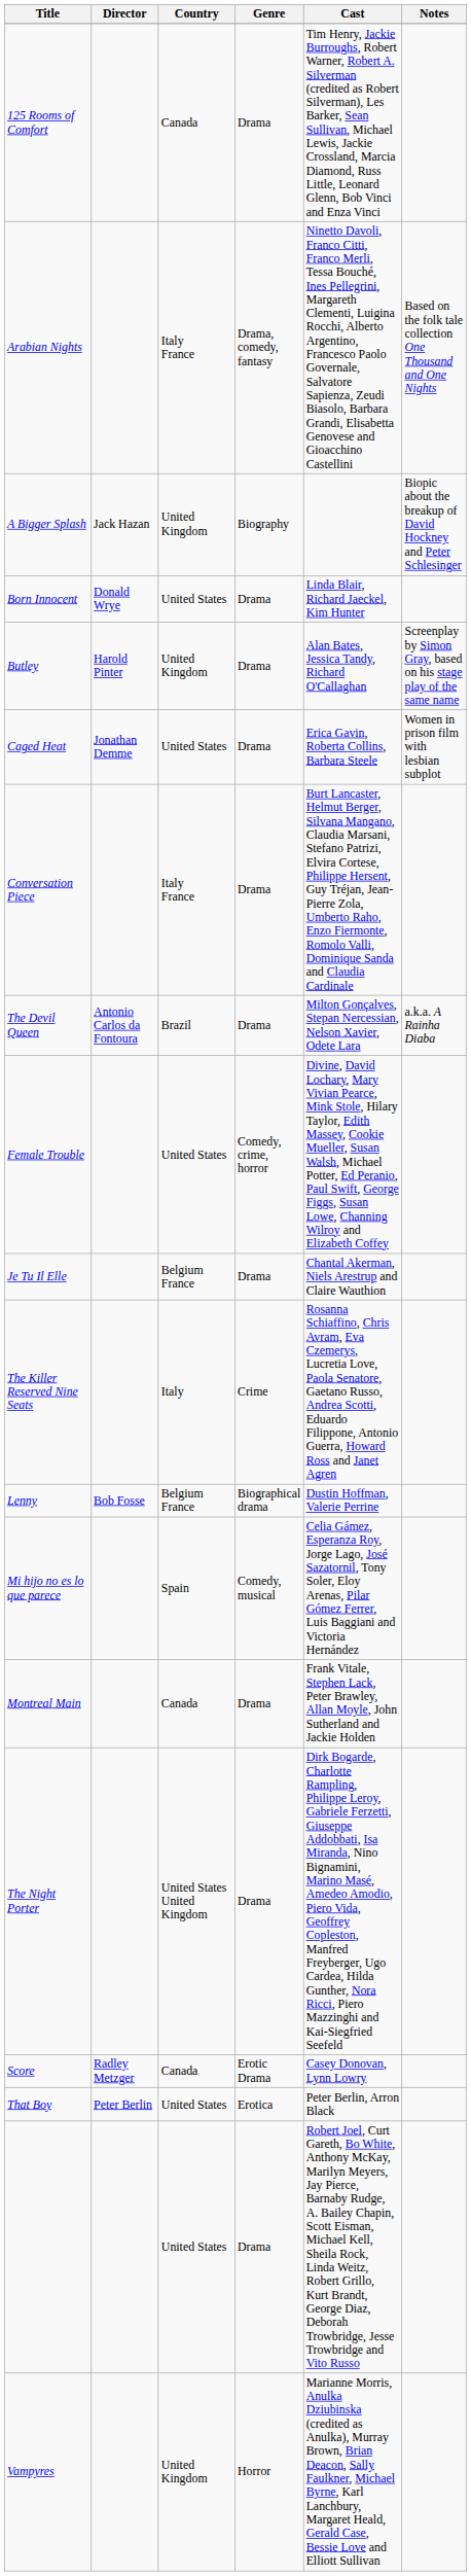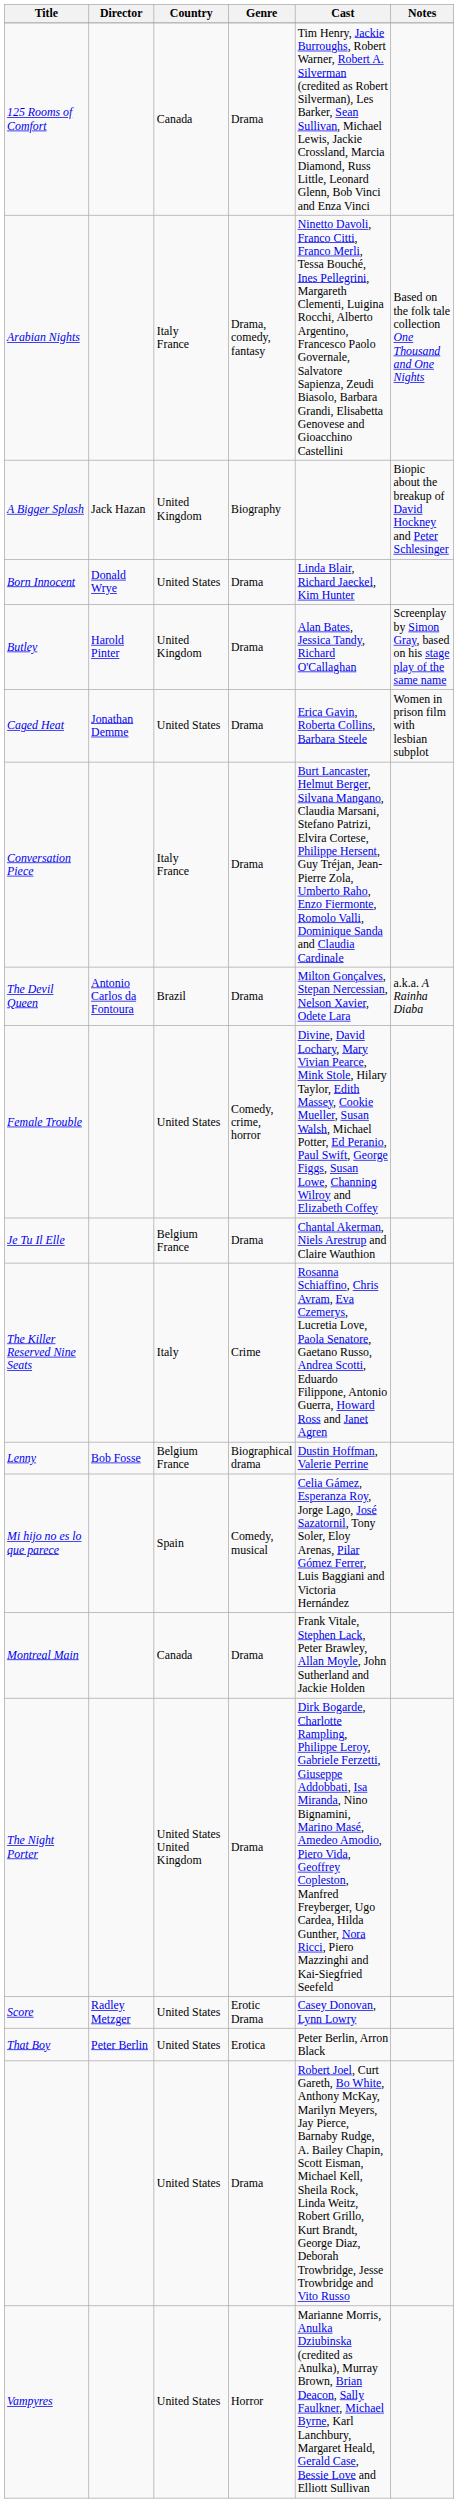 <table class="wikitable sortable">
 <tr>
 <th width="19%">Title</th>
 <th width="15%">Director</th>
 <th width="17%">Country</th>
 <th width="13%">Genre</th>
 <th width="22%">Cast</th>
 <th width="36%">Notes</th>
 </tr>
 <tr valign="top">
 </tr>
 <tr>
 <td><em><a href='#'>125 Rooms of Comfort</a></em></td>
 <td></td>
 <td>Canada</td>
 <td>Drama</td>
 <td>Tim Henry, <a href='#'>Jackie Burroughs</a>, Robert Warner, <a href='#'>Robert A. Silverman</a> (credited as Robert Silverman), Les Barker, <a href='#'>Sean Sullivan</a>, Michael Lewis, Jackie Crossland, Marcia Diamond, Russ Little, Leonard Glenn, Bob Vinci and Enza Vinci</td>
 <td></td>
 </tr>
 <tr>
 <td><em><a href='#'>Arabian Nights</a></em></td>
 <td></td>
 <td>Italy<br>France</td>
 <td>Drama, comedy, fantasy</td>
 <td><a href='#'>Ninetto Davoli</a>, <a href='#'>Franco Citti</a>, <a href='#'>Franco Merli</a>, Tessa Bouché, <a href='#'>Ines Pellegrini</a>, Margareth Clementi, Luigina Rocchi, Alberto Argentino, Francesco Paolo Governale, Salvatore Sapienza, Zeudi Biasolo, Barbara Grandi, Elisabetta Genovese and Gioacchino Castellini</td>
 <td>Based on the folk tale collection <em><a href='#'>One Thousand and One Nights</a></em></td>
 </tr>
 <tr>
 <td><em><a href='#'>A Bigger Splash</a></em></td>
 <td>Jack Hazan</td>
 <td>United Kingdom</td>
 <td>Biography</td>
 <td></td>
 <td>Biopic about the breakup of <a href='#'>David Hockney</a> and <a href='#'>Peter Schlesinger</a></td>
 </tr>
 <tr>
 <td><em><a href='#'>Born Innocent</a></em></td>
 <td><a href='#'>Donald Wrye</a></td>
 <td>United States</td>
 <td>Drama</td>
 <td><a href='#'>Linda Blair</a>, <a href='#'>Richard Jaeckel</a>, <a href='#'>Kim Hunter</a></td>
 <td></td>
 </tr>
 <tr>
 <td><em><a href='#'>Butley</a></em></td>
 <td><a href='#'>Harold Pinter</a></td>
 <td>United Kingdom</td>
 <td>Drama</td>
 <td><a href='#'>Alan Bates</a>, <a href='#'>Jessica Tandy</a>, <a href='#'>Richard O'Callaghan</a></td>
 <td>Screenplay by <a href='#'>Simon Gray</a>, based on his <a href='#'>stage play of the same name</a></td>
 </tr>
 <tr>
 <td><em><a href='#'>Caged Heat</a></em></td>
 <td><a href='#'>Jonathan Demme</a></td>
 <td>United States</td>
 <td>Drama</td>
 <td><a href='#'>Erica Gavin</a>, <a href='#'>Roberta Collins</a>, <a href='#'>Barbara Steele</a></td>
 <td>Women in prison film with lesbian subplot</td>
 </tr>
 <tr>
 <td><em><a href='#'>Conversation Piece</a></em></td>
 <td></td>
 <td>Italy<br>France</td>
 <td>Drama</td>
 <td><a href='#'>Burt Lancaster</a>, <a href='#'>Helmut Berger</a>, <a href='#'>Silvana Mangano</a>, Claudia Marsani, Stefano Patrizi, Elvira Cortese, <a href='#'>Philippe Hersent</a>, Guy Tréjan, Jean-Pierre Zola, <a href='#'>Umberto Raho</a>, <a href='#'>Enzo Fiermonte</a>, <a href='#'>Romolo Valli</a>, <a href='#'>Dominique Sanda</a> and <a href='#'>Claudia Cardinale</a></td>
 <td></td>
 </tr>
 <tr>
 <td><em><a href='#'>The Devil Queen</a></em></td>
 <td><a href='#'>Antonio Carlos da Fontoura</a></td>
 <td>Brazil</td>
 <td>Drama</td>
 <td><a href='#'>Milton Gonçalves</a>, <a href='#'>Stepan Nercessian</a>, <a href='#'>Nelson Xavier</a>, <a href='#'>Odete Lara</a></td>
 <td>a.k.a. <em>A Rainha Diaba</em></td>
 </tr>
 <tr>
 <td><em><a href='#'>Female Trouble</a></em></td>
 <td></td>
 <td>United States</td>
 <td>Comedy, crime, horror</td>
 <td><a href='#'>Divine</a>, <a href='#'>David Lochary</a>, <a href='#'>Mary Vivian Pearce</a>, <a href='#'>Mink Stole</a>, Hilary Taylor, <a href='#'>Edith Massey</a>, <a href='#'>Cookie Mueller</a>, <a href='#'>Susan Walsh</a>, Michael Potter, <a href='#'>Ed Peranio</a>, <a href='#'>Paul Swift</a>, <a href='#'>George Figgs</a>, <a href='#'>Susan Lowe</a>, <a href='#'>Channing Wilroy</a> and <a href='#'>Elizabeth Coffey</a></td>
 <td></td>
 </tr>
 <tr>
 <td><em><a href='#'>Je Tu Il Elle</a></em></td>
 <td></td>
 <td>Belgium<br>France</td>
 <td>Drama</td>
 <td><a href='#'>Chantal Akerman</a>, <a href='#'>Niels Arestrup</a> and Claire Wauthion</td>
 <td></td>
 </tr>
 <tr>
 <td><em><a href='#'>The Killer Reserved Nine Seats</a></em></td>
 <td></td>
 <td>Italy</td>
 <td>Crime</td>
 <td><a href='#'>Rosanna Schiaffino</a>, <a href='#'>Chris Avram</a>, <a href='#'>Eva Czemerys</a>, Lucretia Love, <a href='#'>Paola Senatore</a>, Gaetano Russo, <a href='#'>Andrea Scotti</a>, Eduardo Filippone, Antonio Guerra, <a href='#'>Howard Ross</a> and <a href='#'>Janet Agren</a></td>
 <td></td>
 </tr>
 <tr>
 <td><em><a href='#'>Lenny</a></em></td>
 <td><a href='#'>Bob Fosse</a></td>
 <td>Belgium<br>France</td>
 <td>Biographical drama</td>
 <td><a href='#'>Dustin Hoffman</a>, <a href='#'>Valerie Perrine</a></td>
 <td></td>
 </tr>
 <tr>
 <td><em><a href='#'>Mi hijo no es lo que parece</a></em></td>
 <td></td>
 <td>Spain</td>
 <td>Comedy, musical</td>
 <td><a href='#'>Celia Gámez</a>, <a href='#'>Esperanza Roy</a>, Jorge Lago, <a href='#'>José Sazatornil</a>, Tony Soler, Eloy Arenas, <a href='#'>Pilar Gómez Ferrer</a>, Luis Baggiani and Victoria Hernández</td>
 <td></td>
 </tr>
 <tr>
 <td><em><a href='#'>Montreal Main</a></em></td>
 <td></td>
 <td>Canada</td>
 <td>Drama</td>
 <td>Frank Vitale, <a href='#'>Stephen Lack</a>, Peter Brawley, <a href='#'>Allan Moyle</a>, John Sutherland and Jackie Holden</td>
 <td></td>
 </tr>
 <tr>
 <td><em><a href='#'>The Night Porter</a></em></td>
 <td></td>
 <td>United States<br>United Kingdom</td>
 <td>Drama</td>
 <td><a href='#'>Dirk Bogarde</a>, <a href='#'>Charlotte Rampling</a>, <a href='#'>Philippe Leroy</a>, <a href='#'>Gabriele Ferzetti</a>, <a href='#'>Giuseppe Addobbati</a>, <a href='#'>Isa Miranda</a>, Nino Bignamini, <a href='#'>Marino Masé</a>, <a href='#'>Amedeo Amodio</a>, <a href='#'>Piero Vida</a>, <a href='#'>Geoffrey Copleston</a>, Manfred Freyberger, Ugo Cardea, Hilda Gunther, <a href='#'>Nora Ricci</a>, Piero Mazzinghi and Kai-Siegfried Seefeld</td>
 <td></td>
 </tr>
 <tr>
 <td><em><a href='#'>Score</a></em></td>
 <td><a href='#'>Radley Metzger</a></td>
-<td>Canada</td>
+<td>United States</td>
 <td>Erotic Drama</td>
 <td><a href='#'>Casey Donovan</a>, <a href='#'>Lynn Lowry</a></td>
 <td></td>
 </tr>
 <tr>
 <td><em><a href='#'>That Boy</a></em></td>
 <td><a href='#'>Peter Berlin</a></td>
 <td>United States</td>
 <td>Erotica</td>
 <td>Peter Berlin, Arron Black</td>
 <td></td>
 </tr>
 <tr>
 <td></td>
 <td></td>
 <td>United States</td>
 <td>Drama</td>
 <td><a href='#'>Robert Joel</a>, Curt Gareth, <a href='#'>Bo White</a>, Anthony McKay, Marilyn Meyers, Jay Pierce, Barnaby Rudge, A. Bailey Chapin, Scott Eisman, Michael Kell, Sheila Rock, Linda Weitz, Robert Grillo, Kurt Brandt, George Diaz, Deborah Trowbridge, Jesse Trowbridge and <a href='#'>Vito Russo</a></td>
 <td></td>
 </tr>
 <tr>
 <td><em><a href='#'>Vampyres</a></em></td>
 <td></td>
-<td>United Kingdom</td>
+<td>United States</td>
 <td>Horror</td>
 <td>Marianne Morris, <a href='#'>Anulka Dziubinska</a> (credited as Anulka), Murray Brown, <a href='#'>Brian Deacon</a>, <a href='#'>Sally Faulkner</a>, <a href='#'>Michael Byrne</a>, Karl Lanchbury, Margaret Heald, <a href='#'>Gerald Case</a>, <a href='#'>Bessie Love</a> and Elliott Sullivan</td>
 <td></td>
 </tr>
 </table>
